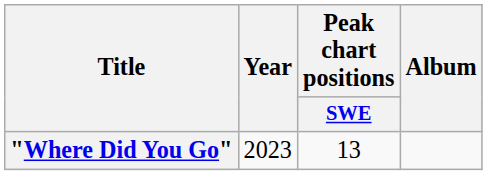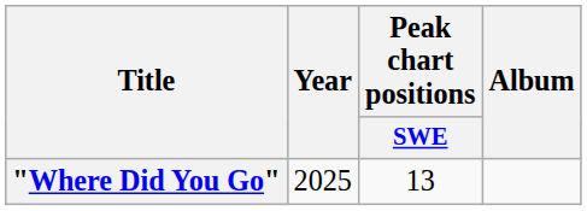 <table class="wikitable plainrowheaders" style="text-align:center;">
 <tr>
 <th scope="col" rowspan="2">Title</th>
 <th scope="col" rowspan="2">Year</th>
 <th scope="col" colspan="1">Peak chart positions</th>
 <th scope="col" rowspan="2">Album</th>
 </tr>
 <tr>
 <th scope="col" style="width:3em;font-size:85%;"><a href='#'>SWE</a><br></th>
 </tr>
 <tr>
 <th scope="row">"<a href='#'>Where Did You Go</a>"</th>
-<td>2023</td>
+<td>2025</td>
 <td>13</td>
 <td></td>
 </tr>
 </table>
